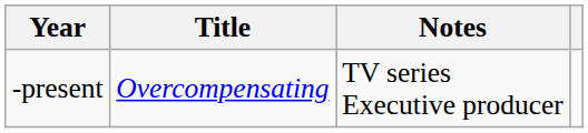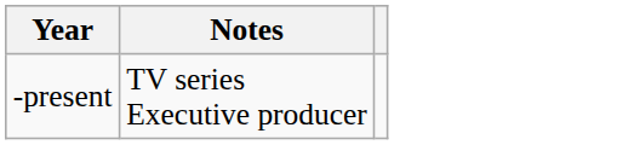 <table class="wikitable plainrowheaders">
 <tr>
 <th scope="col">Year</th>
-<th scope="col">Title</th>
 <th scope="col" class="unsortable">Notes</th>
 <th scope="col" class="unsortable"></th>
 </tr>
 <tr>
 <td>-present</td>
-<td><em><a href='#'>Overcompensating</a></em></td>
 <td>TV series<br>Executive producer</td>
 <td></td>
 </tr>
 </table>
